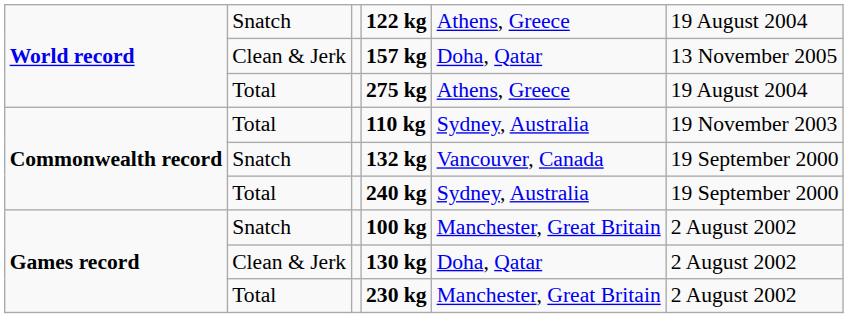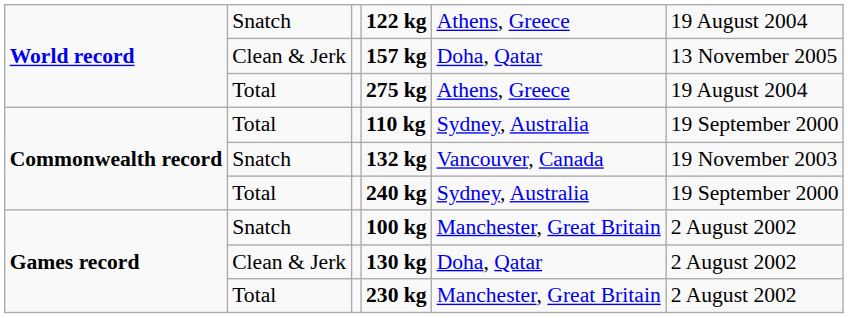 <table class="wikitable">
 <tr>
 <td rowspan=3><strong><a href='#'>World record</a></strong></td>
 <td>Snatch</td>
 <td></td>
 <td><strong>122 kg</strong></td>
 <td><a href='#'>Athens</a>, <a href='#'>Greece</a></td>
 <td>19 August 2004</td>
 </tr>
 <tr>
 <td>Clean & Jerk</td>
 <td></td>
 <td><strong>157 kg</strong></td>
 <td><a href='#'>Doha</a>, <a href='#'>Qatar</a></td>
 <td>13 November 2005</td>
 </tr>
 <tr>
 <td>Total</td>
 <td></td>
 <td><strong>275 kg</strong></td>
 <td><a href='#'>Athens</a>, <a href='#'>Greece</a></td>
 <td>19 August 2004</td>
 </tr>
 <tr>
 <td rowspan=3><strong>Commonwealth record</strong></td>
 <td>Total</td>
 <td></td>
 <td><strong>110 kg</strong></td>
 <td><a href='#'>Sydney</a>, <a href='#'>Australia</a></td>
-<td>19 November 2003</td>
+<td>19 September 2000</td>
 </tr>
 <tr>
 <td>Snatch</td>
 <td></td>
 <td><strong>132 kg</strong></td>
 <td><a href='#'>Vancouver</a>, <a href='#'>Canada</a></td>
-<td>19 September 2000</td>
+<td>19 November 2003</td>
 </tr>
 <tr>
 <td>Total</td>
 <td></td>
 <td><strong>240 kg</strong></td>
 <td><a href='#'>Sydney</a>, <a href='#'>Australia</a></td>
 <td>19 September 2000</td>
 </tr>
 <tr>
 <td rowspan=3><strong>Games record</strong></td>
 <td>Snatch</td>
 <td></td>
 <td><strong>100 kg</strong></td>
 <td><a href='#'>Manchester</a>, <a href='#'>Great Britain</a></td>
 <td>2 August 2002</td>
 </tr>
 <tr>
 <td>Clean & Jerk</td>
 <td></td>
 <td><strong>130 kg</strong></td>
 <td><a href='#'>Doha</a>, <a href='#'>Qatar</a></td>
 <td>2 August 2002</td>
 </tr>
 <tr>
 <td>Total</td>
 <td></td>
 <td><strong>230 kg</strong></td>
 <td><a href='#'>Manchester</a>, <a href='#'>Great Britain</a></td>
 <td>2 August 2002</td>
 </tr>
 </table>
